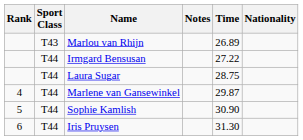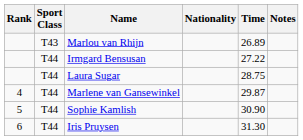 <table class="wikitable sortable" style="text-align:center">
 <tr>
 <th>Rank</th>
 <th>Sport<br>Class</th>
 <th>Name</th>
+<th>Nationality</th>
+<th>Time</th>
 <th>Notes</th>
-<th>Time</th>
-<th>Nationality</th>
 </tr>
 <tr>
 <td></td>
 <td>T43</td>
 <td align=left><a href='#'>Marlou van Rhijn</a></td>
+<td align=left></td>
+<td>26.89</td>
 <td></td>
-<td>26.89</td>
-<td align=left></td>
 </tr>
 <tr>
 <td></td>
 <td>T44</td>
 <td align=left><a href='#'>Irmgard Bensusan</a></td>
+<td align=left></td>
+<td>27.22</td>
 <td></td>
-<td>27.22</td>
-<td align=left></td>
 </tr>
 <tr>
 <td></td>
 <td>T44</td>
 <td align=left><a href='#'>Laura Sugar</a></td>
+<td align=left></td>
+<td>28.75</td>
 <td></td>
-<td>28.75</td>
-<td align=left></td>
 </tr>
 <tr>
 <td>4</td>
 <td>T44</td>
 <td align=left><a href='#'>Marlene van Gansewinkel</a></td>
+<td align=left></td>
+<td>29.87</td>
 <td></td>
-<td>29.87</td>
-<td align=left></td>
 </tr>
 <tr>
 <td>5</td>
 <td>T44</td>
 <td align=left><a href='#'>Sophie Kamlish</a></td>
+<td align=left></td>
+<td>30.90</td>
 <td></td>
-<td>30.90</td>
-<td align=left></td>
 </tr>
 <tr>
 <td>6</td>
 <td>T44</td>
 <td align=left><a href='#'>Iris Pruysen</a></td>
+<td align=left></td>
+<td>31.30</td>
 <td></td>
-<td>31.30</td>
-<td align=left></td>
 </tr>
 </table>
